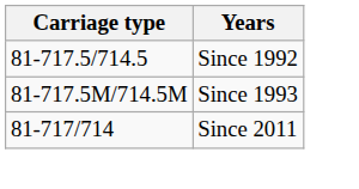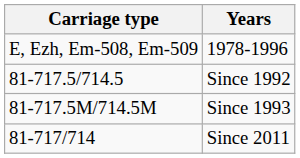 <table class="wikitable">
 <tr>
 <th>Carriage type</th>
 <th>Years</th>
+</tr>
+<tr>
+<td>E, Ezh, Em-508, Em-509</td>
+<td>1978-1996</td>
 </tr>
 <tr>
 <td>81-717.5/714.5</td>
 <td>Since 1992</td>
 </tr>
 <tr>
 <td>81-717.5M/714.5M</td>
 <td>Since 1993</td>
 </tr>
 <tr>
 <td>81-717/714</td>
 <td>Since 2011</td>
 </tr>
 </table>
